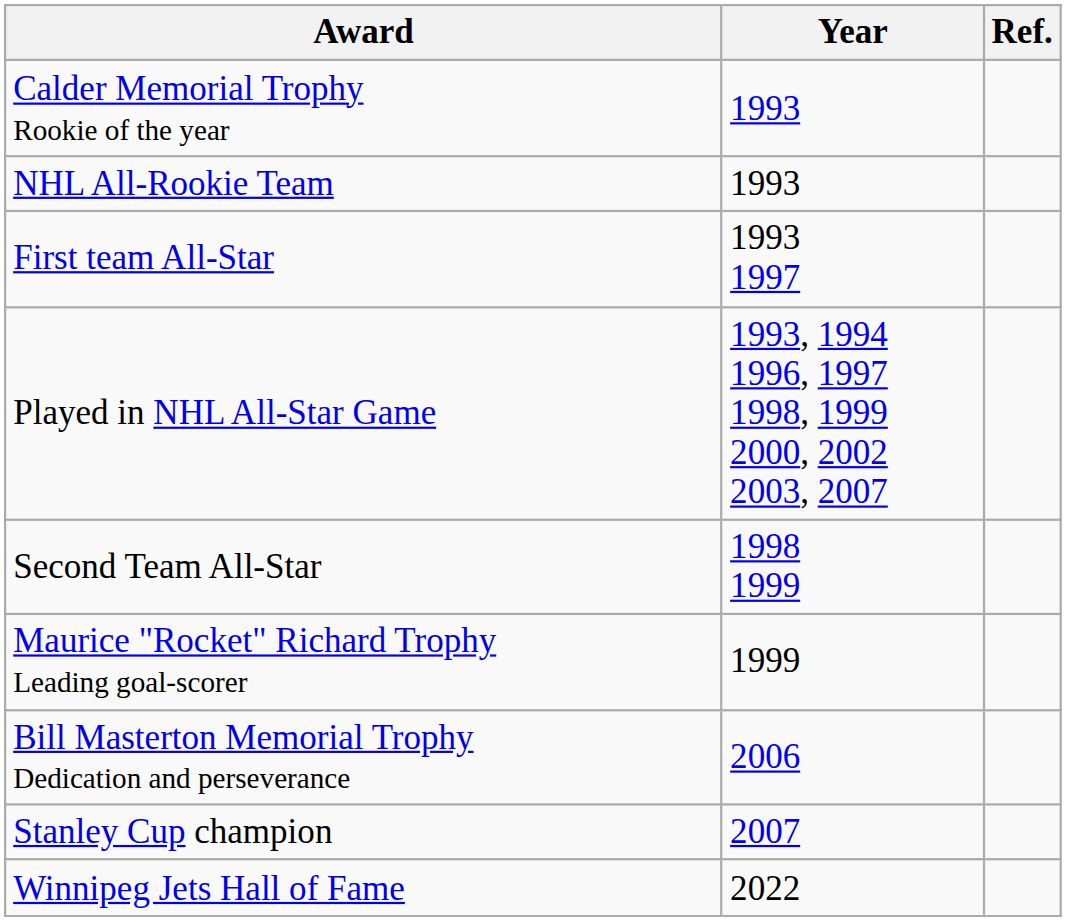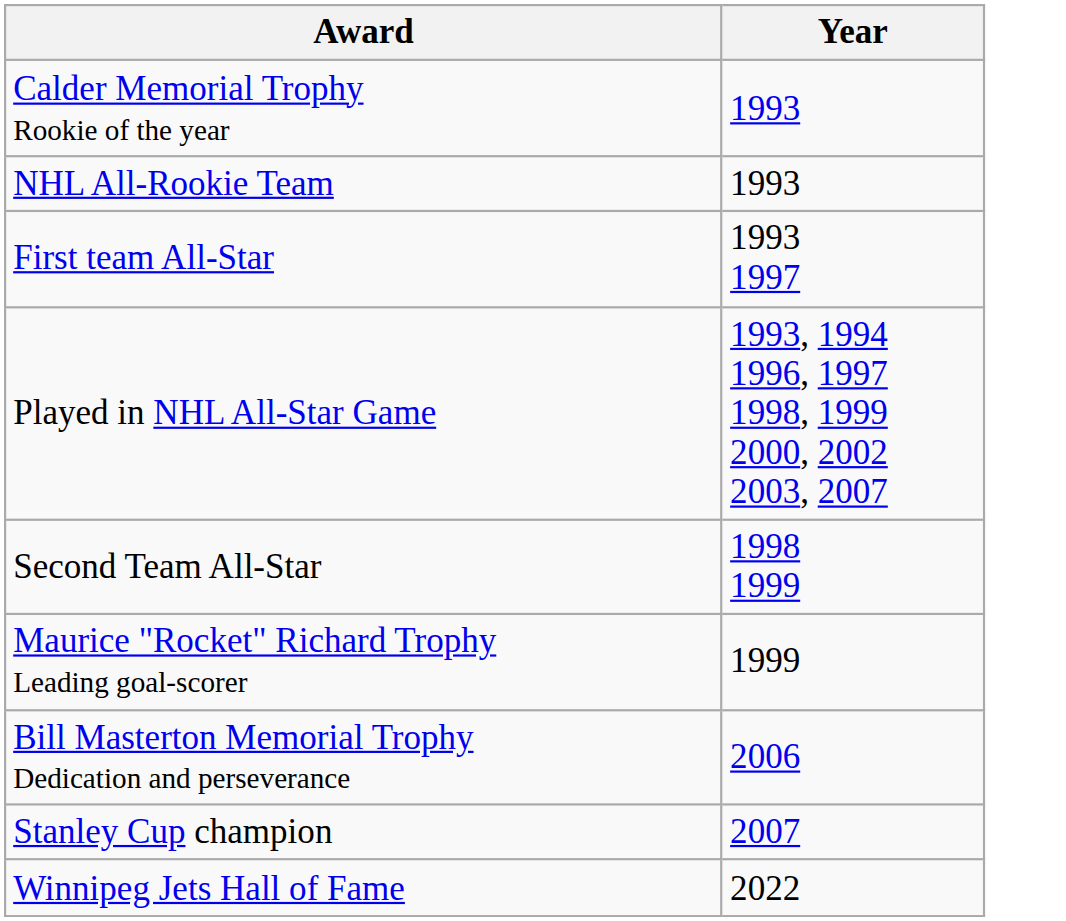 <table class="wikitable">
 <tr>
 <th scope="col" style="width:20em">Award</th>
 <th scope="col" style="width:7em">Year</th>
-<th scope="col">Ref.</th>
 </tr>
 <tr>
 <td><a href='#'>Calder Memorial Trophy</a><br><small>Rookie of the year</small></td>
 <td><a href='#'>1993</a></td>
-<td></td>
 </tr>
 <tr>
 <td><a href='#'>NHL All-Rookie Team</a></td>
 <td>1993</td>
-<td></td>
 </tr>
 <tr>
 <td><a href='#'>First team All-Star</a></td>
 <td>1993<br><a href='#'>1997</a></td>
-<td></td>
 </tr>
 <tr>
 <td>Played in <a href='#'>NHL All-Star Game</a></td>
 <td><a href='#'>1993</a>, <a href='#'>1994</a><br><a href='#'>1996</a>, <a href='#'>1997</a><br><a href='#'>1998</a>, <a href='#'>1999</a><br><a href='#'>2000</a>, <a href='#'>2002</a><br><a href='#'>2003</a>, <a href='#'>2007</a></td>
-<td><br></td>
 </tr>
 <tr>
 <td>Second Team All-Star</td>
 <td><a href='#'>1998</a><br><a href='#'>1999</a></td>
-<td></td>
 </tr>
 <tr>
 <td><a href='#'>Maurice "Rocket" Richard Trophy</a><br><small>Leading goal-scorer</small></td>
 <td>1999</td>
-<td></td>
 </tr>
 <tr>
 <td><a href='#'>Bill Masterton Memorial Trophy</a><br><small>Dedication and perseverance</small></td>
 <td><a href='#'>2006</a></td>
-<td></td>
 </tr>
 <tr>
 <td><a href='#'>Stanley Cup</a> champion</td>
 <td><a href='#'>2007</a></td>
-<td></td>
 </tr>
 <tr>
 <td><a href='#'>Winnipeg Jets Hall of Fame</a></td>
 <td>2022</td>
-<td></td>
 </tr>
 </table>
